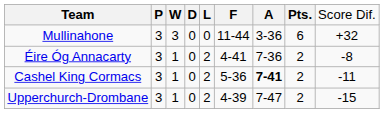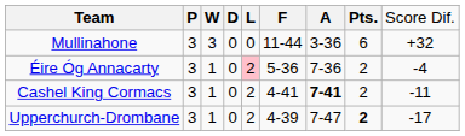 <table class="wikitable">
 <tr>
 <th>Team</th>
 <th>P</th>
 <th>W</th>
 <th>D</th>
 <th>L</th>
 <th>F</th>
 <th>A</th>
 <th>Pts.</th>
 <td>Score Dif.</td>
 </tr>
 <tr align="center">
 <td><a href='#'>Mullinahone</a></td>
 <td>3</td>
 <td>3</td>
 <td>0</td>
 <td>0</td>
 <td>11-44</td>
 <td>3-36</td>
 <td>6</td>
 <td>+32</td>
 </tr>
 <tr align="center">
 <td><a href='#'>Éire Óg Annacarty</a></td>
 <td>3</td>
 <td>1</td>
 <td>0</td>
-<td>2</td>
-<td>4-41</td>
+<td style="background: pink;">2</td>
+<td>5-36</td>
 <td>7-36</td>
 <td>2</td>
-<td>-8</td>
+<td>-4</td>
 </tr>
 <tr align="center">
 <td><a href='#'>Cashel King Cormacs</a></td>
 <td>3</td>
 <td>1</td>
 <td>0</td>
 <td>2</td>
-<td>5-36</td>
+<td>4-41</td>
 <td><strong>7-41</strong></td>
 <td>2</td>
 <td>-11</td>
 </tr>
 <tr align="center">
 <td><a href='#'>Upperchurch-Drombane</a></td>
 <td>3</td>
 <td>1</td>
 <td>0</td>
 <td>2</td>
 <td>4-39</td>
 <td>7-47</td>
-<td>2</td>
-<td>-15</td>
+<td><strong>2</strong></td>
+<td>-17</td>
 </tr>
 </table>
